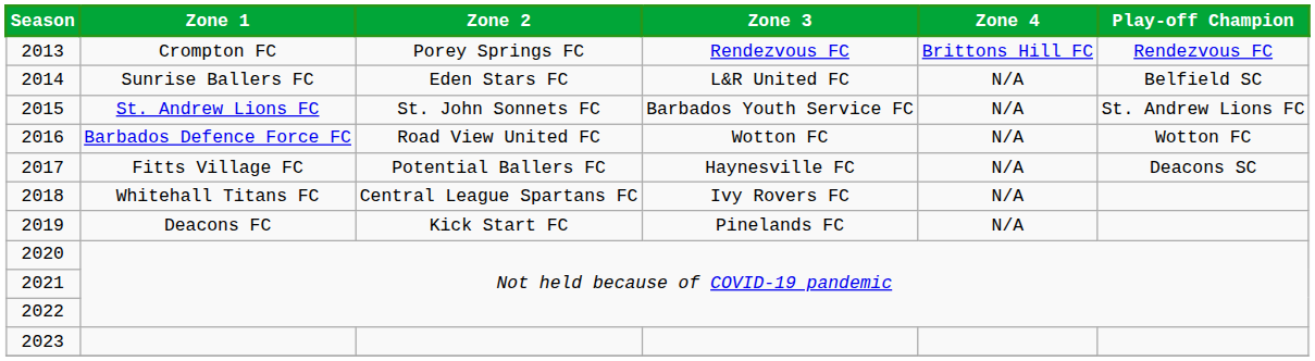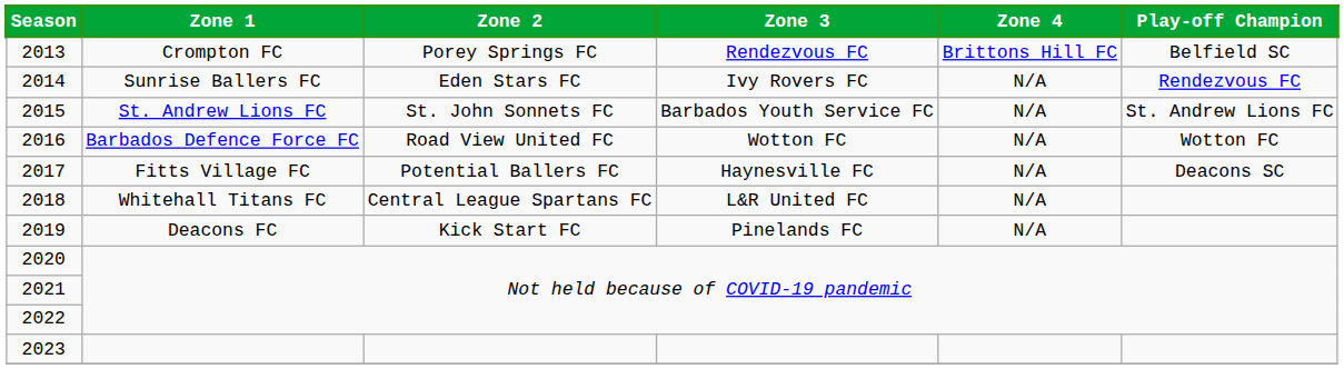 <table class="wikitable" style="text-align:center;">
 <tr>
 <th style="background:#01A638; color:#FFFFFF; border:2px solid #299617;" scope="col">Season</th>
 <th style="background:#01A638; color:#FFFFFF; border:2px solid #299617;" scope="col">Zone 1</th>
 <th style="background:#01A638; color:#FFFFFF; border:2px solid #299617;" scope="col">Zone 2</th>
 <th style="background:#01A638; color:#FFFFFF; border:2px solid #299617;" scope="col">Zone 3</th>
 <th style="background:#01A638; color:#FFFFFF; border:2px solid #299617;" scope="col">Zone 4</th>
 <th style="background:#01A638; color:#FFFFFF; border:2px solid #299617;" scope="col">Play-off Champion</th>
 </tr>
 <tr>
 <td>2013</td>
 <td>Crompton FC</td>
 <td>Porey Springs FC</td>
 <td><a href='#'>Rendezvous FC</a></td>
 <td><a href='#'>Brittons Hill FC</a></td>
-<td><a href='#'>Rendezvous FC</a></td>
+<td>Belfield SC</td>
 </tr>
 <tr>
 <td>2014</td>
 <td>Sunrise Ballers FC</td>
 <td>Eden Stars FC</td>
-<td>L&R United FC</td>
+<td>Ivy Rovers FC</td>
 <td>N/A</td>
-<td>Belfield SC</td>
+<td><a href='#'>Rendezvous FC</a></td>
 </tr>
 <tr>
 <td>2015</td>
 <td><a href='#'>St. Andrew Lions FC</a></td>
 <td>St. John Sonnets FC</td>
 <td>Barbados Youth Service FC</td>
 <td>N/A</td>
 <td>St. Andrew Lions FC</td>
 </tr>
 <tr>
 <td>2016</td>
 <td><a href='#'>Barbados Defence Force FC</a></td>
 <td>Road View United FC</td>
 <td>Wotton FC</td>
 <td>N/A</td>
 <td>Wotton FC</td>
 </tr>
 <tr>
 <td>2017</td>
 <td>Fitts Village FC</td>
 <td>Potential Ballers FC</td>
 <td>Haynesville FC</td>
 <td>N/A</td>
 <td>Deacons SC</td>
 </tr>
 <tr>
 <td>2018</td>
 <td>Whitehall Titans FC</td>
 <td>Central League Spartans FC</td>
-<td>Ivy Rovers FC</td>
+<td>L&R United FC</td>
 <td>N/A</td>
 <td></td>
 </tr>
 <tr>
 <td>2019</td>
 <td>Deacons FC</td>
 <td>Kick Start FC</td>
 <td>Pinelands FC</td>
 <td>N/A</td>
 <td></td>
 </tr>
 <tr>
 <td>2020</td>
 <td rowspan=3 colspan=6 style="text-align:center;"><em>Not held because of <a href='#'>COVID-19 pandemic</a></em></td>
 </tr>
 <tr>
 <td>2021</td>
 </tr>
 <tr>
 <td>2022</td>
 </tr>
 <tr>
 <td>2023</td>
 <td></td>
 <td></td>
 <td></td>
 <td></td>
 <td></td>
 </tr>
 <tr>
 </tr>
 </table>
